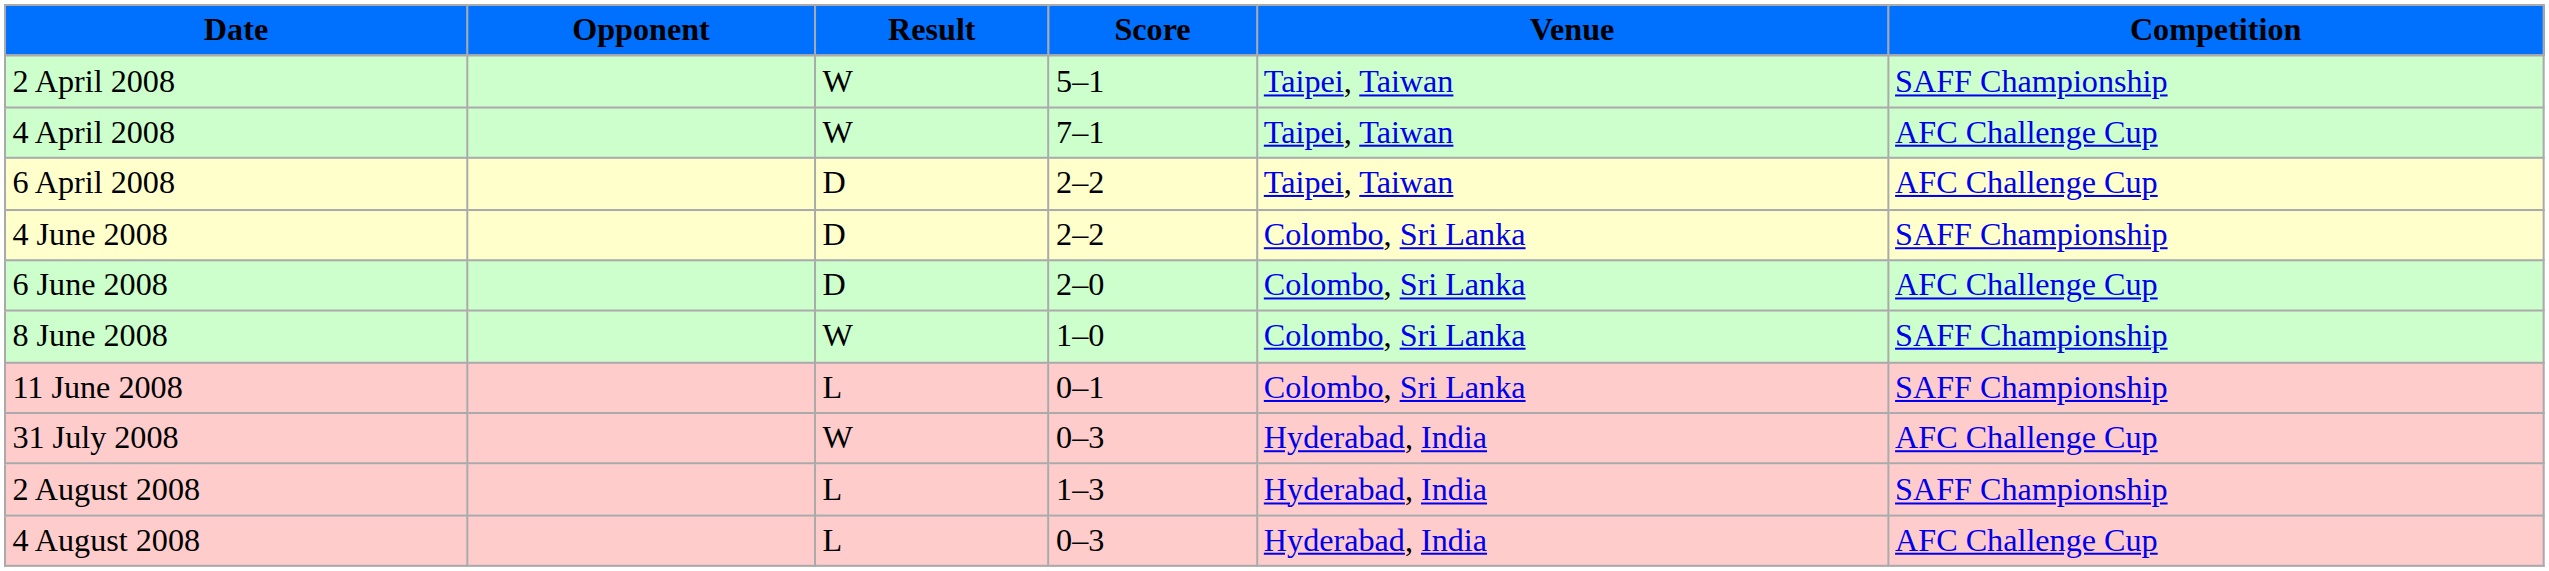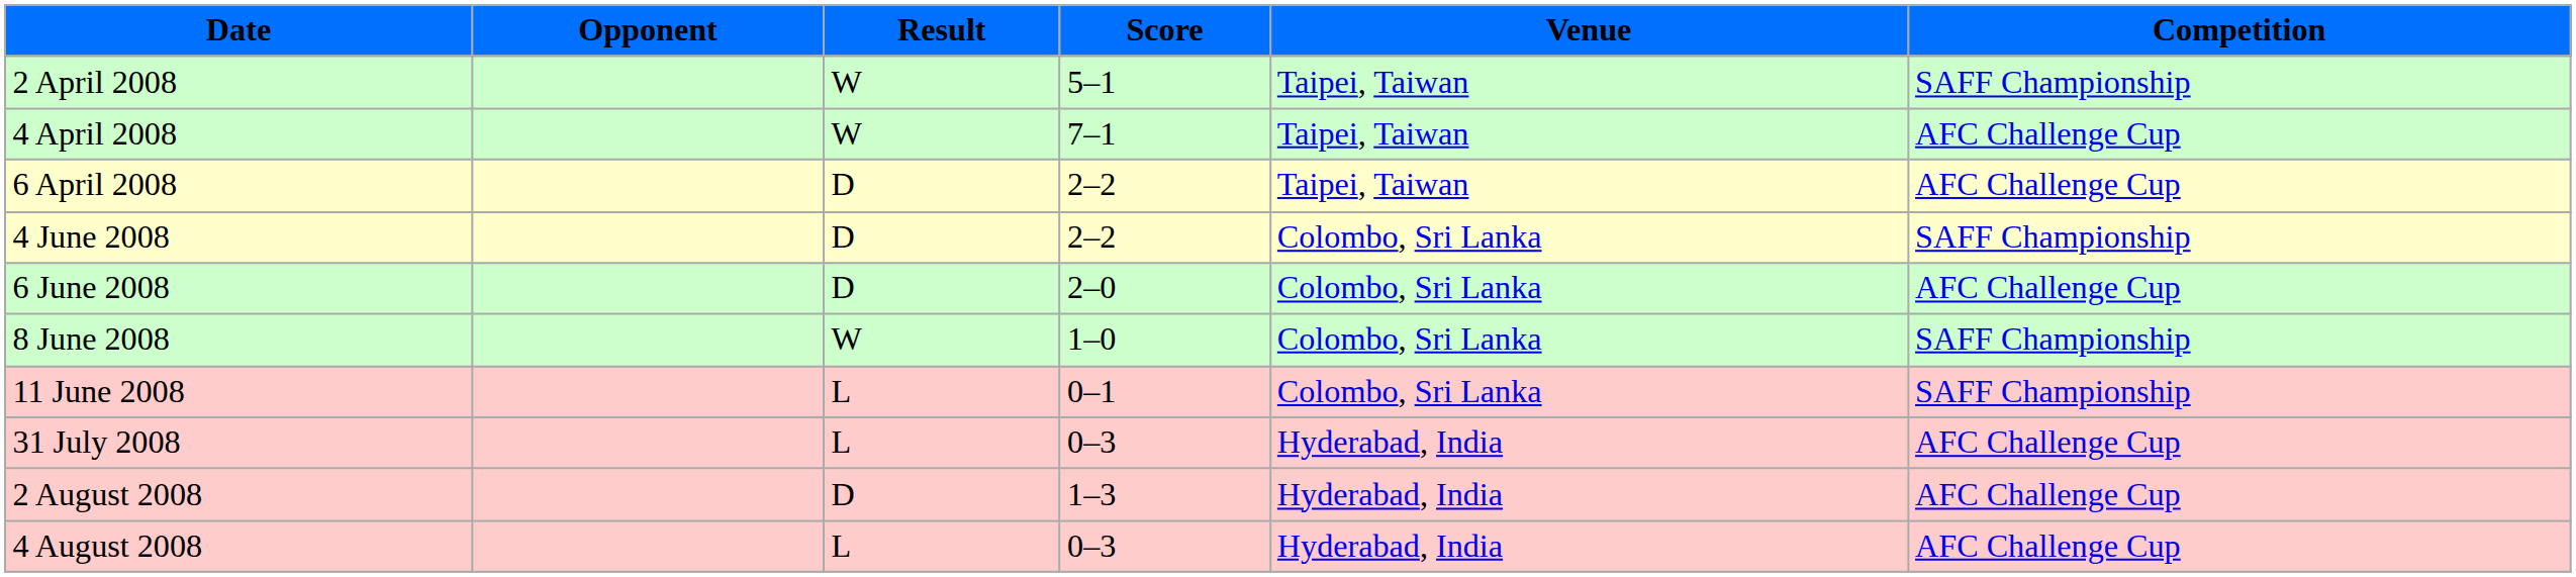 <table width=100% class="wikitable">
 <tr>
 <th style="background:#0070FF;"><span>Date</span></th>
 <th style="background:#0070FF;"><span>Opponent</span></th>
 <th style="background:#0070FF;"><span>Result</span></th>
 <th style="background:#0070FF;"><span>Score</span></th>
 <th style="background:#0070FF;"><span>Venue</span></th>
 <th style="background:#0070FF;"><span>Competition</span></th>
 </tr>
 <tr>
 </tr>
 <tr style="background:#CCFFCC;">
 <td>2 April 2008</td>
 <td></td>
 <td>W</td>
 <td>5–1</td>
 <td> <a href='#'>Taipei</a>, <a href='#'>Taiwan</a></td>
 <td><a href='#'>SAFF Championship</a></td>
 </tr>
 <tr style="background:#CCFFCC;">
 <td>4 April 2008</td>
 <td></td>
 <td>W</td>
 <td>7–1</td>
 <td> <a href='#'>Taipei</a>, <a href='#'>Taiwan</a></td>
 <td><a href='#'>AFC Challenge Cup</a></td>
 </tr>
 <tr style="background:#FFFFCC;">
 <td>6 April 2008</td>
 <td></td>
 <td>D</td>
 <td>2–2</td>
 <td> <a href='#'>Taipei</a>, <a href='#'>Taiwan</a></td>
 <td><a href='#'>AFC Challenge Cup</a></td>
 </tr>
 <tr style="background:#FFFFCC;">
 <td>4 June 2008</td>
 <td></td>
 <td>D</td>
 <td>2–2</td>
 <td> <a href='#'>Colombo</a>, <a href='#'>Sri Lanka</a></td>
 <td><a href='#'>SAFF Championship</a></td>
 </tr>
 <tr style="background:#CCFFCC;">
 <td>6 June 2008</td>
 <td></td>
 <td>D</td>
 <td>2–0</td>
 <td> <a href='#'>Colombo</a>, <a href='#'>Sri Lanka</a></td>
 <td><a href='#'>AFC Challenge Cup</a></td>
 </tr>
 <tr style="background:#CCFFCC;">
 <td>8 June 2008</td>
 <td></td>
 <td>W</td>
 <td>1–0</td>
 <td> <a href='#'>Colombo</a>, <a href='#'>Sri Lanka</a></td>
 <td><a href='#'>SAFF Championship</a></td>
 </tr>
 <tr style="background:#FCC;">
 <td>11 June 2008</td>
 <td></td>
 <td>L</td>
 <td>0–1</td>
 <td> <a href='#'>Colombo</a>, <a href='#'>Sri Lanka</a></td>
 <td><a href='#'>SAFF Championship</a></td>
 </tr>
 <tr style="background:#FCC;">
 <td>31 July 2008</td>
 <td></td>
-<td>W</td>
+<td>L</td>
 <td>0–3</td>
 <td> <a href='#'>Hyderabad</a>, <a href='#'>India</a></td>
 <td><a href='#'>AFC Challenge Cup</a></td>
 </tr>
 <tr style="background:#FCC;">
 <td>2 August 2008</td>
 <td></td>
-<td>L</td>
+<td>D</td>
 <td>1–3</td>
 <td> <a href='#'>Hyderabad</a>, <a href='#'>India</a></td>
-<td><a href='#'>SAFF Championship</a></td>
+<td><a href='#'>AFC Challenge Cup</a></td>
 </tr>
 <tr style="background:#FCC;">
 <td>4 August 2008</td>
 <td></td>
 <td>L</td>
 <td>0–3</td>
 <td> <a href='#'>Hyderabad</a>, <a href='#'>India</a></td>
 <td><a href='#'>AFC Challenge Cup</a></td>
 </tr>
 </table>
